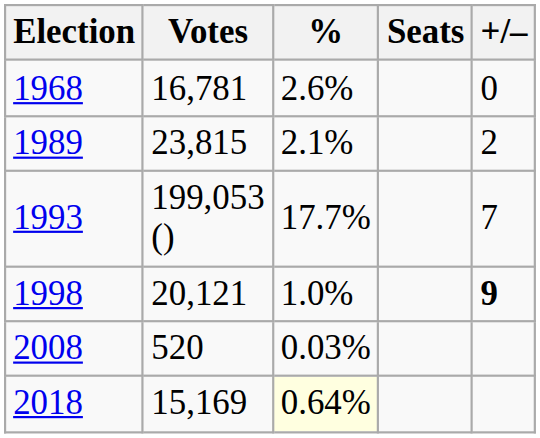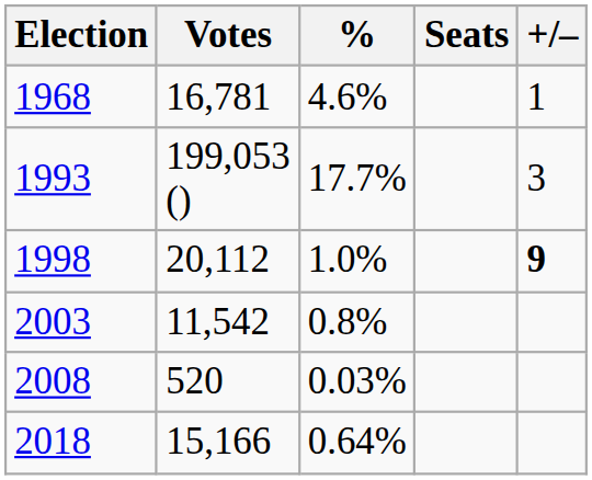 <table class="wikitable">
 <tr>
 <th><strong>Election</strong></th>
 <th><strong>Votes</strong></th>
 <th><strong>%</strong></th>
 <th><strong>Seats</strong></th>
 <th>+/–</th>
 </tr>
 <tr>
 <td><a href='#'>1968</a></td>
 <td>16,781</td>
-<td>2.6%</td>
+<td>4.6%</td>
 <td></td>
-<td> 0</td>
-</tr>
-<tr>
-<td><a href='#'>1989</a></td>
-<td>23,815</td>
-<td>2.1%</td>
-<td></td>
-<td> 2</td>
+<td> 1</td>
 </tr>
 <tr>
 <td><a href='#'>1993</a></td>
 <td>199,053<br>()</td>
 <td>17.7%</td>
 <td></td>
-<td> 7</td>
+<td> 3</td>
 </tr>
 <tr>
 <td><a href='#'>1998</a></td>
-<td>20,121</td>
+<td>20,112</td>
 <td>1.0%</td>
 <td></td>
 <td><strong> 9</strong></td>
+</tr>
+<tr>
+<td><a href='#'>2003</a></td>
+<td>11,542</td>
+<td>0.8%</td>
+<td></td>
+<td></td>
 </tr>
 <tr>
 <td><a href='#'>2008</a></td>
 <td>520</td>
 <td>0.03%</td>
 <td></td>
 <td></td>
 </tr>
 <tr>
 <td><a href='#'>2018</a></td>
-<td>15,169</td>
-<td style="background: lightyellow;">0.64%</td>
+<td>15,166</td>
+<td>0.64%</td>
 <td></td>
 <td></td>
 </tr>
 </table>
